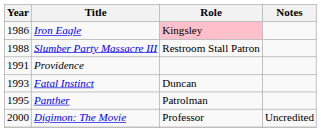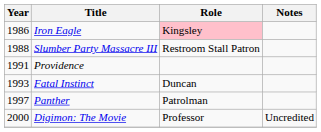 <table class="wikitable sortable">
 <tr>
 <th>Year</th>
 <th>Title</th>
 <th>Role</th>
 <th class="unsortable">Notes</th>
 </tr>
 <tr>
 <td>1986</td>
 <td><em><a href='#'>Iron Eagle</a></em></td>
 <td style="background: pink;">Kingsley</td>
 <td></td>
 </tr>
 <tr>
 <td>1988</td>
 <td><em><a href='#'>Slumber Party Massacre III</a></em></td>
 <td>Restroom Stall Patron</td>
 <td></td>
 </tr>
 <tr>
 <td>1991</td>
 <td><em>Providence</em></td>
 <td></td>
 <td></td>
 </tr>
 <tr>
 <td>1993</td>
 <td><em><a href='#'>Fatal Instinct</a></em></td>
 <td>Duncan</td>
 <td></td>
 </tr>
 <tr>
-<td>1995</td>
+<td>1997</td>
 <td><em><a href='#'>Panther</a></em></td>
 <td>Patrolman</td>
 <td></td>
 </tr>
 <tr>
 <td>2000</td>
 <td><em><a href='#'>Digimon: The Movie</a></em></td>
 <td>Professor</td>
 <td>Uncredited</td>
 </tr>
 <tr>
 </tr>
 </table>
